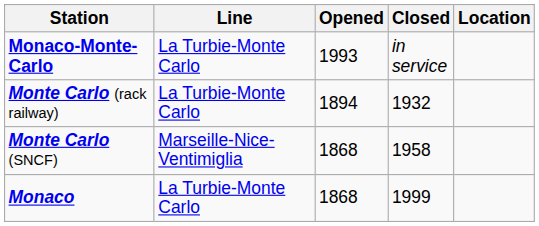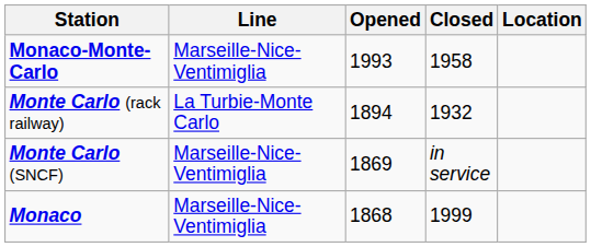 <table class="wikitable sortable">
 <tr>
 <th width="130px">Station</th>
 <th width="140px">Line</th>
 <th width="40px">Opened</th>
 <th width="40px">Closed</th>
 <th width="50px">Location</th>
 </tr>
 <tr>
 <td><strong><a href='#'>Monaco-Monte-Carlo</a></strong></td>
-<td><a href='#'>La Turbie-Monte Carlo</a></td>
+<td><a href='#'>Marseille-Nice-Ventimiglia</a></td>
 <td>1993</td>
-<td><em>in service</em></td>
+<td>1958</td>
 <td></td>
 </tr>
 <tr>
 <td><strong><em><a href='#'>Monte Carlo</a></em></strong> <small>(rack railway)</small></td>
 <td><a href='#'>La Turbie-Monte Carlo</a></td>
 <td>1894</td>
 <td>1932</td>
 <td></td>
 </tr>
 <tr>
 <td><strong><em><a href='#'>Monte Carlo</a></em></strong> <small>(SNCF)</small></td>
 <td><a href='#'>Marseille-Nice-Ventimiglia</a></td>
-<td>1868</td>
-<td>1958</td>
+<td>1869</td>
+<td><em>in service</em></td>
 <td></td>
 </tr>
 <tr>
 <td><strong><em><a href='#'>Monaco</a></em></strong></td>
-<td><a href='#'>La Turbie-Monte Carlo</a></td>
+<td><a href='#'>Marseille-Nice-Ventimiglia</a></td>
 <td>1868</td>
 <td>1999</td>
 <td></td>
 </tr>
 </table>
